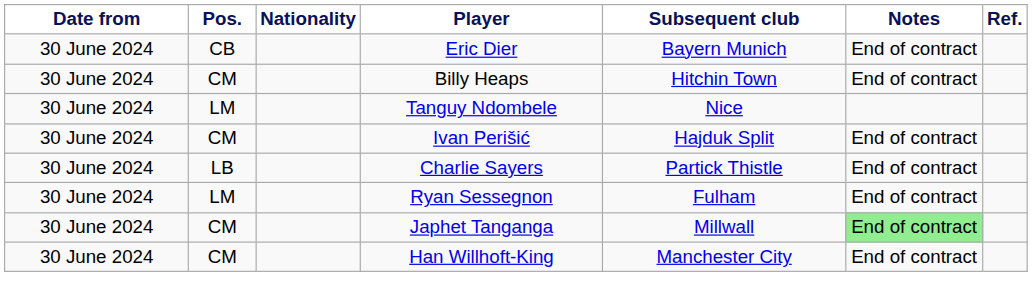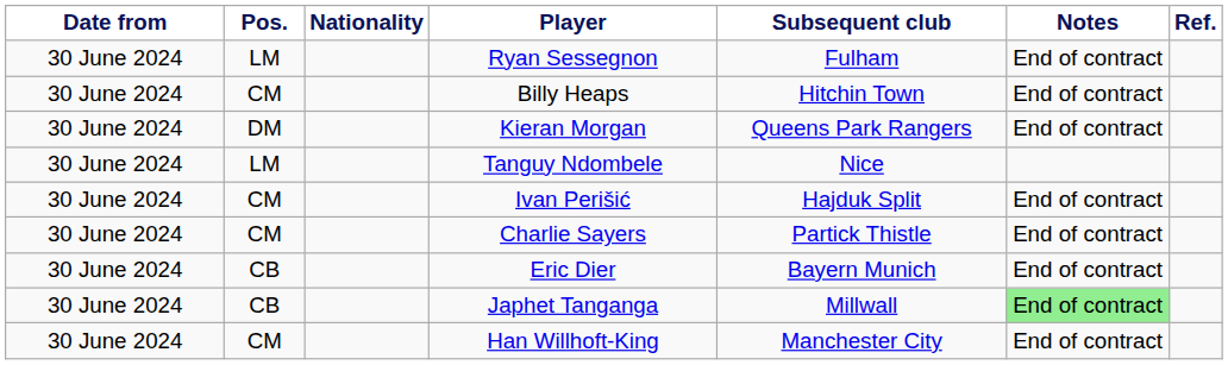 <table class="wikitable" style="text-align:center">
 <tr>
 <th style="background:#FFFFFF; color:#081159; width:150px;">Date from</th>
 <th style="background:#FFFFFF; color:#081159; width:50px;">Pos.</th>
 <th style="background:#FFFFFF; color:#081159; width:50px;">Nationality</th>
 <th style="background:#FFFFFF; color:#081159; width:200px;">Player</th>
 <th style="background:#FFFFFF; color:#081159; width:200px;">Subsequent club</th>
 <th style="background:#FFFFFF; color:#081159; width:110px;">Notes</th>
 <th style="background:#FFFFFF; color:#081159; width:30px;">Ref.</th>
 </tr>
 <tr>
 <td>30 June 2024</td>
-<td>CB</td>
+<td>LM</td>
 <td></td>
-<td><a href='#'>Eric Dier</a></td>
-<td> <a href='#'>Bayern Munich</a></td>
+<td><a href='#'>Ryan Sessegnon</a></td>
+<td> <a href='#'>Fulham</a></td>
 <td>End of contract</td>
 <td></td>
 </tr>
 <tr>
 <td>30 June 2024</td>
 <td>CM</td>
 <td></td>
 <td>Billy Heaps</td>
 <td> <a href='#'>Hitchin Town</a></td>
+<td>End of contract</td>
+<td></td>
+</tr>
+<tr>
+<td>30 June 2024</td>
+<td>DM</td>
+<td></td>
+<td><a href='#'>Kieran Morgan</a></td>
+<td> <a href='#'>Queens Park Rangers</a></td>
 <td>End of contract</td>
 <td></td>
 </tr>
 <tr>
 <td>30 June 2024</td>
 <td>LM</td>
 <td></td>
 <td><a href='#'>Tanguy Ndombele</a></td>
 <td> <a href='#'>Nice</a></td>
 <td></td>
 <td></td>
 </tr>
 <tr>
 <td>30 June 2024</td>
 <td>CM</td>
 <td></td>
 <td><a href='#'>Ivan Perišić</a></td>
 <td> <a href='#'>Hajduk Split</a></td>
 <td>End of contract</td>
 <td></td>
 </tr>
 <tr>
 <td>30 June 2024</td>
-<td>LB</td>
+<td>CM</td>
 <td></td>
 <td><a href='#'>Charlie Sayers</a></td>
 <td> <a href='#'>Partick Thistle</a></td>
 <td>End of contract</td>
 <td></td>
 </tr>
 <tr>
 <td>30 June 2024</td>
-<td>LM</td>
+<td>CB</td>
 <td></td>
-<td><a href='#'>Ryan Sessegnon</a></td>
-<td> <a href='#'>Fulham</a></td>
+<td><a href='#'>Eric Dier</a></td>
+<td> <a href='#'>Bayern Munich</a></td>
 <td>End of contract</td>
 <td></td>
 </tr>
 <tr>
 <td>30 June 2024</td>
-<td>CM</td>
+<td>CB</td>
 <td></td>
 <td><a href='#'>Japhet Tanganga</a></td>
 <td> <a href='#'>Millwall</a></td>
 <td style="background: lightgreen;">End of contract</td>
 <td></td>
 </tr>
 <tr>
 <td>30 June 2024</td>
 <td>CM</td>
 <td></td>
 <td><a href='#'>Han Willhoft-King</a></td>
 <td> <a href='#'>Manchester City</a></td>
 <td>End of contract</td>
 <td nowrap></td>
 </tr>
 </table>
